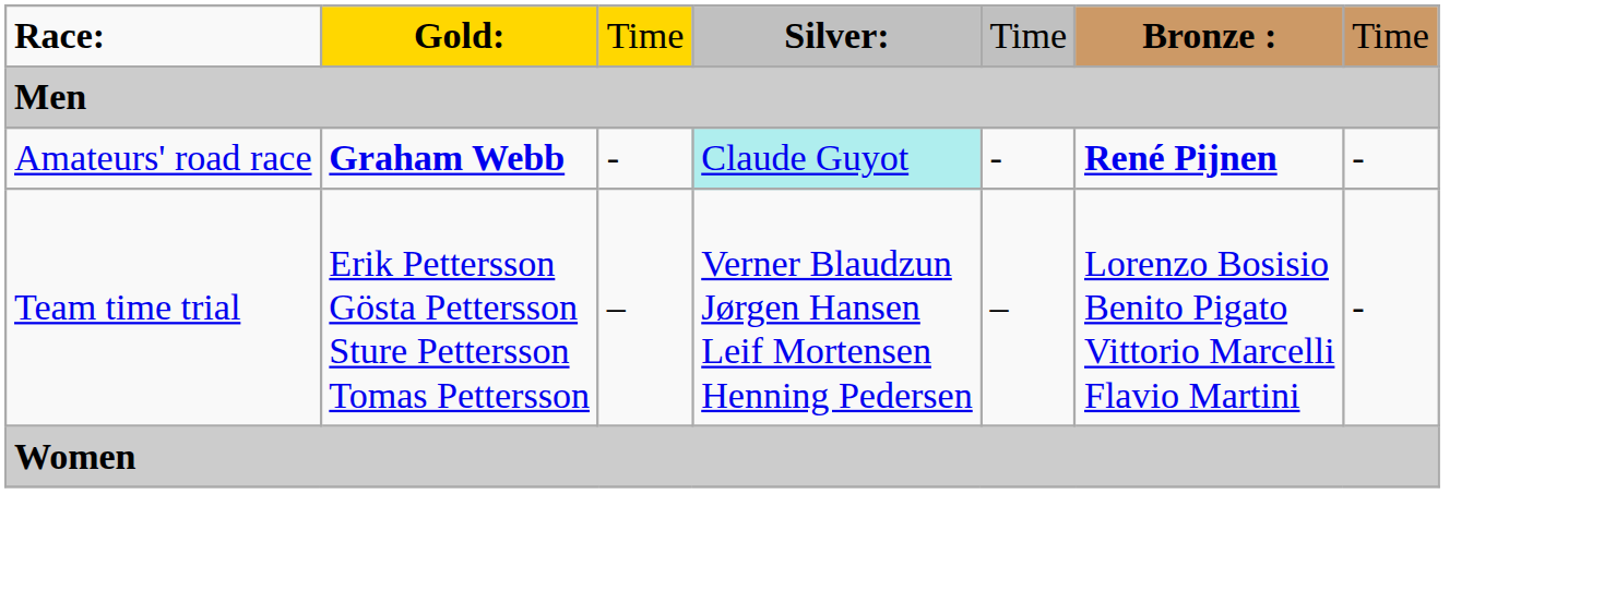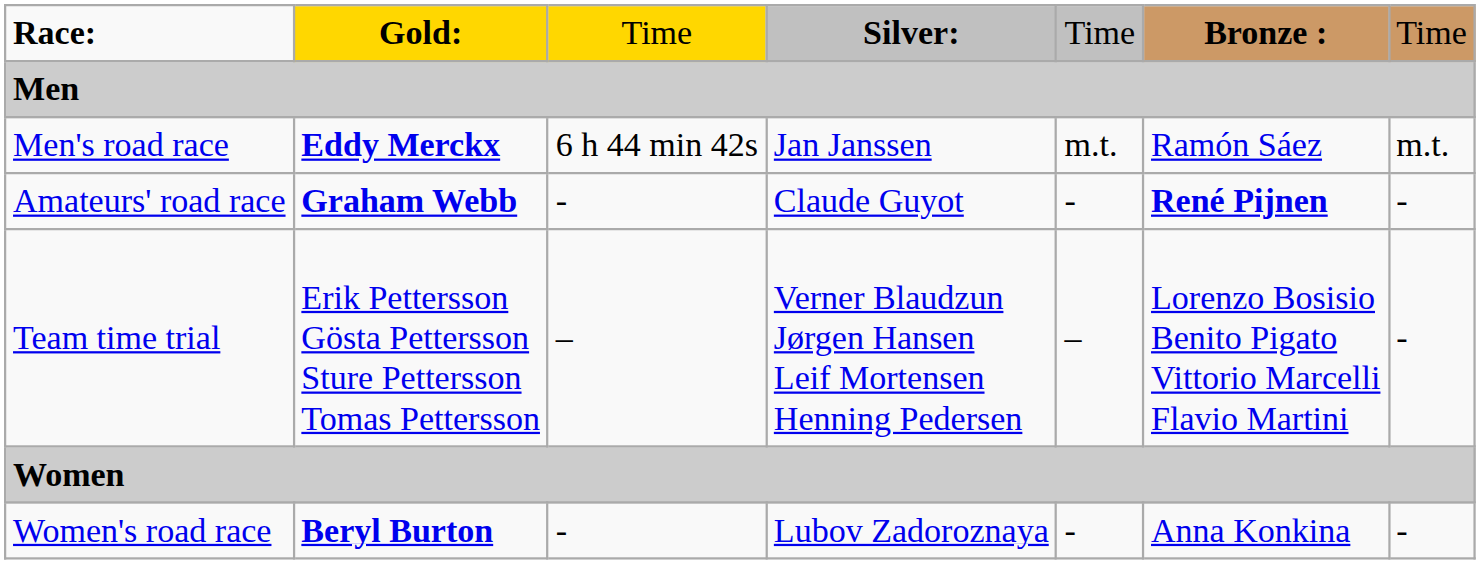 <table class="wikitable" style="text-align: left; font-size: 95%; border: gray solid 1px; border-collapse: collapse;">
 <tr>
 <td><strong>Race:</strong></td>
 <td style="text-align:center;background-color:gold;"><strong>Gold:</strong></td>
 <td style="text-align:center;background-color:gold;">Time</td>
 <td style="text-align:center;background-color:silver;"><strong>Silver:</strong></td>
 <td style="text-align:center;background-color:silver;">Time</td>
 <td style="text-align:center;background-color:#CC9966;"><strong>Bronze :</strong></td>
 <td style="text-align:center;background-color:#CC9966;">Time</td>
 </tr>
 <tr bgcolor="#cccccc">
 <td colspan=7><strong>Men</strong></td>
 </tr>
 <tr>
+<td><a href='#'>Men's road race</a><br></td>
+<td><strong><a href='#'>Eddy Merckx</a></strong><br><small></small></td>
+<td>6 h 44 min 42s</td>
+<td><a href='#'>Jan Janssen</a><br><small></small></td>
+<td>m.t.</td>
+<td><a href='#'>Ramón Sáez</a><br><small> </small></td>
+<td>m.t.</td>
+</tr>
+<tr>
 <td><a href='#'>Amateurs' road race</a></td>
 <td><strong><a href='#'>Graham Webb</a></strong><br><small></small></td>
 <td>-</td>
-<td style="background: paleturquoise;"><a href='#'>Claude Guyot</a><br><small></small></td>
+<td><a href='#'>Claude Guyot</a><br><small></small></td>
 <td>-</td>
 <td><strong><a href='#'>René Pijnen</a><br><small></small></strong></td>
 <td>-</td>
 </tr>
 <tr>
 <td><a href='#'>Team time trial</a></td>
 <td><strong> </strong> <br> <a href='#'>Erik Pettersson</a><br> <a href='#'>Gösta Pettersson</a><br> <a href='#'>Sture Pettersson</a><br> <a href='#'>Tomas Pettersson</a></td>
 <td>–</td>
 <td> <br> <a href='#'>Verner Blaudzun</a><br> <a href='#'>Jørgen Hansen</a><br> <a href='#'>Leif Mortensen</a><br> <a href='#'>Henning Pedersen</a></td>
 <td>–</td>
 <td> <br> <a href='#'>Lorenzo Bosisio</a><br> <a href='#'>Benito Pigato</a><br> <a href='#'>Vittorio Marcelli</a><br> <a href='#'>Flavio Martini</a></td>
 <td>-</td>
 </tr>
 <tr bgcolor="#cccccc">
 <td colspan=7><strong>Women</strong></td>
 </tr>
+<tr>
+<td><a href='#'>Women's road race</a></td>
+<td><strong><a href='#'>Beryl Burton</a></strong><br><small></small></td>
+<td>-</td>
+<td><a href='#'>Lubov Zadoroznaya</a><br><small></small></td>
+<td>-</td>
+<td><a href='#'>Anna Konkina</a><br><small></small></td>
+<td>-</td>
+</tr>
 </table>
